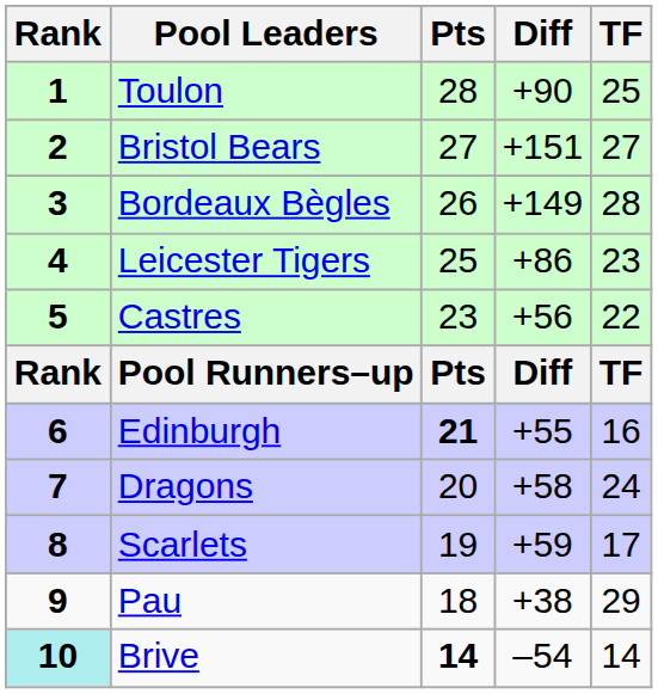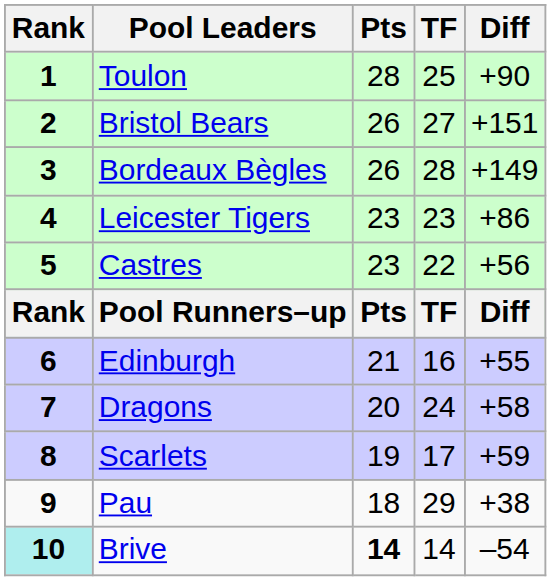 <table class="wikitable" style="text-align: center;">
 <tr>
 <th>Rank</th>
 <th>Pool Leaders</th>
 <th>Pts</th>
+<th>TF</th>
 <th>Diff</th>
-<th>TF</th>
 </tr>
 <tr bgcolor="#ccffcc">
 <td><strong>1</strong></td>
 <td align=left> <a href='#'>Toulon</a></td>
 <td>28</td>
+<td>25</td>
 <td>+90</td>
-<td>25</td>
 </tr>
 <tr bgcolor="#ccffcc">
 <td><strong>2</strong></td>
 <td align=left> <a href='#'>Bristol Bears</a></td>
+<td>26</td>
 <td>27</td>
 <td>+151</td>
-<td>27</td>
 </tr>
 <tr bgcolor="#ccffcc">
 <td><strong>3</strong></td>
 <td align=left> <a href='#'>Bordeaux Bègles</a></td>
 <td>26</td>
+<td>28</td>
 <td>+149</td>
-<td>28</td>
 </tr>
 <tr bgcolor="#ccffcc">
 <td><strong>4</strong></td>
 <td align=left> <a href='#'>Leicester Tigers</a></td>
-<td>25</td>
+<td>23</td>
+<td>23</td>
 <td>+86</td>
-<td>23</td>
 </tr>
 <tr bgcolor="#ccffcc">
 <td><strong>5</strong></td>
 <td align=left> <a href='#'>Castres</a></td>
 <td>23</td>
+<td>22</td>
 <td>+56</td>
-<td>22</td>
 </tr>
 <tr bgcolor="#ccffcc">
 <th>Rank</th>
 <th>Pool Runners–up</th>
 <th>Pts</th>
+<th>TF</th>
 <th>Diff</th>
-<th>TF</th>
 </tr>
 <tr bgcolor="#ccccff">
 <td><strong>6</strong></td>
 <td align=left> <a href='#'>Edinburgh</a></td>
-<td><strong>21</strong></td>
+<td>21</td>
+<td>16</td>
 <td>+55</td>
-<td>16</td>
 </tr>
 <tr bgcolor="#ccccff">
 <td><strong>7</strong></td>
 <td align=left> <a href='#'>Dragons</a></td>
 <td>20</td>
+<td>24</td>
 <td>+58</td>
-<td>24</td>
 </tr>
 <tr bgcolor="#ccccff">
 <td><strong>8</strong></td>
 <td align=left> <a href='#'>Scarlets</a></td>
 <td>19</td>
+<td>17</td>
 <td>+59</td>
-<td>17</td>
 </tr>
 <tr>
 <td><strong>9</strong></td>
 <td align=left> <a href='#'>Pau</a></td>
 <td>18</td>
+<td>29</td>
 <td>+38</td>
-<td>29</td>
 </tr>
 <tr>
 <td style="background: paleturquoise;"><strong>10</strong></td>
 <td align=left> <a href='#'>Brive</a></td>
 <td><strong>14</strong></td>
+<td>14</td>
 <td>–54</td>
-<td>14</td>
 </tr>
 </table>
